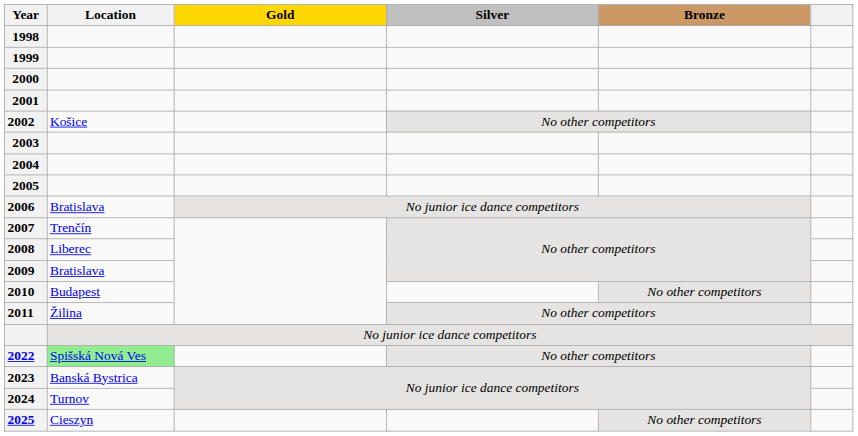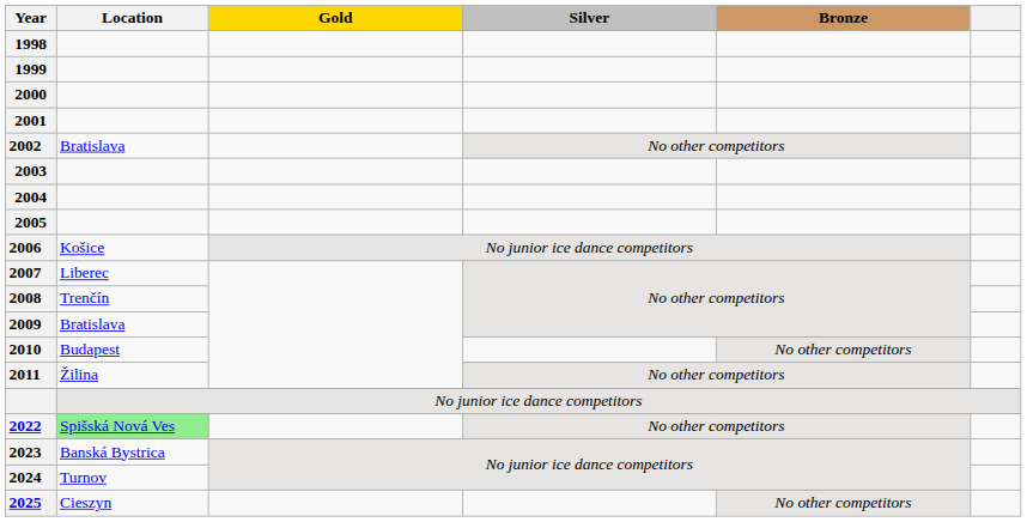 <table class="wikitable unsortable" style="text-align:left; width:80%">
 <tr>
 <th scope="col" style="text-align:center; width:5%">Year</th>
 <th scope="col" style="text-align:center; width:15%">Location</th>
 <th scope="col" style="text-align:center; width:25%; background:gold">Gold</th>
 <th scope="col" style="text-align:center; width:25%; background:silver">Silver</th>
 <th scope="col" style="text-align:center; width:25%; background:#c96">Bronze</th>
 <th scope="col" style="text-align:center; width:5%"></th>
 </tr>
 <tr>
 <th>1998</th>
 <td></td>
 <td></td>
 <td></td>
 <td></td>
 <td></td>
 </tr>
 <tr>
 <th>1999</th>
 <td></td>
 <td></td>
 <td></td>
 <td></td>
 <td></td>
 </tr>
 <tr>
 <th>2000</th>
 <td></td>
 <td></td>
 <td></td>
 <td></td>
 <td></td>
 </tr>
 <tr>
 <th>2001</th>
 <td></td>
 <td></td>
 <td></td>
 <td></td>
 <td></td>
 </tr>
 <tr>
 <th scope="row" style="text-align:left">2002</th>
-<td><a href='#'>Košice</a></td>
+<td><a href='#'>Bratislava</a></td>
 <td></td>
 <td colspan="2" align="center" bgcolor="e5e4e2"><em>No other competitors</em></td>
 <td></td>
 </tr>
 <tr>
 <th>2003</th>
 <td></td>
 <td></td>
 <td></td>
 <td></td>
 <td></td>
 </tr>
 <tr>
 <th>2004</th>
 <td></td>
 <td></td>
 <td></td>
 <td></td>
 <td></td>
 </tr>
 <tr>
 <th>2005</th>
 <td></td>
 <td></td>
 <td></td>
 <td></td>
 <td></td>
 </tr>
 <tr>
 <th scope="row" style="text-align:left">2006</th>
-<td><a href='#'>Bratislava</a></td>
+<td><a href='#'>Košice</a></td>
 <td colspan="3" align="center" bgcolor="e5e4e2"><em>No junior ice dance competitors</em></td>
 <td></td>
 </tr>
 <tr>
 <th scope="row" style="text-align:left">2007</th>
-<td><a href='#'>Trenčín</a></td>
+<td> <a href='#'>Liberec</a></td>
 <td rowspan="5"></td>
 <td colspan="2" rowspan="3" align="center" bgcolor="e5e4e2"><em>No other competitors</em></td>
 <td></td>
 </tr>
 <tr>
 <th scope="row" style="text-align:left">2008</th>
-<td> <a href='#'>Liberec</a></td>
+<td><a href='#'>Trenčín</a></td>
 <td></td>
 </tr>
 <tr>
 <th scope="row" style="text-align:left">2009</th>
 <td><a href='#'>Bratislava</a></td>
 <td></td>
 </tr>
 <tr>
 <th scope="row" style="text-align:left">2010</th>
 <td> <a href='#'>Budapest</a></td>
 <td></td>
 <td align="center" bgcolor="e5e4e2"><em>No other competitors</em></td>
 <td></td>
 </tr>
 <tr>
 <th scope="row" style="text-align:left">2011</th>
 <td><a href='#'>Žilina</a></td>
 <td colspan="2" align="center" bgcolor="e5e4e2"><em>No other competitors</em></td>
 <td></td>
 </tr>
 <tr>
 <th scope="row" style="text-align:left"></th>
 <td colspan="5" align="center" bgcolor="e5e4e2"><em>No junior ice dance competitors</em></td>
 </tr>
 <tr>
 <th scope="row" style="text-align:left"><a href='#'>2022</a></th>
 <td style="background: lightgreen;"><a href='#'>Spišská Nová Ves</a></td>
 <td></td>
 <td colspan="2" align="center" bgcolor="e5e4e2"><em>No other competitors</em></td>
 <td></td>
 </tr>
 <tr>
 <th scope="row" style="text-align:left">2023</th>
 <td><a href='#'>Banská Bystrica</a></td>
 <td colspan="3" rowspan="2" align="center" bgcolor="e5e4e2"><em>No junior ice dance competitors</em></td>
 <td></td>
 </tr>
 <tr>
 <th scope="row" style="text-align:left">2024</th>
 <td> <a href='#'>Turnov</a></td>
 <td></td>
 </tr>
 <tr>
 <th scope="row" style="text-align:left"><a href='#'>2025</a></th>
 <td> <a href='#'>Cieszyn</a></td>
 <td></td>
 <td></td>
 <td align="center" bgcolor="e5e4e2"><em>No other competitors</em></td>
 <td></td>
 </tr>
 </table>
